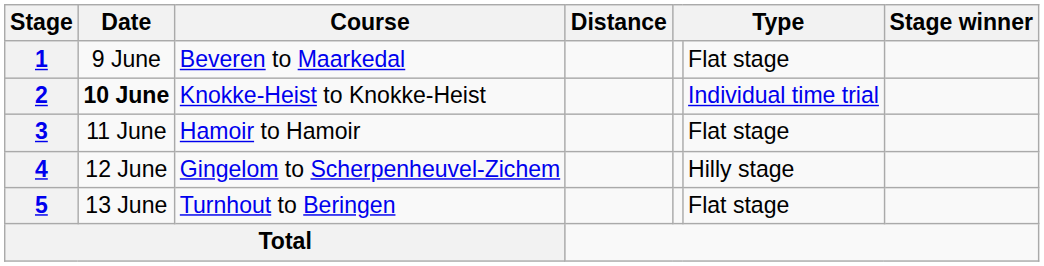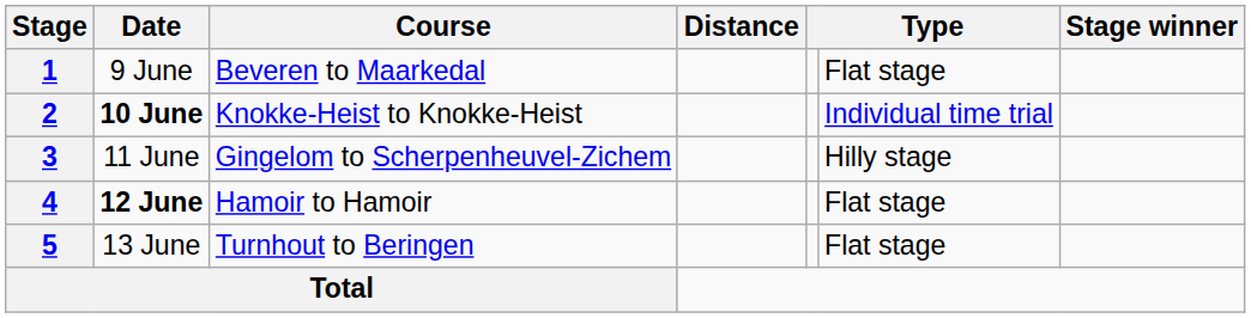 <table class="wikitable">
 <tr>
 <th scope="col">Stage</th>
 <th scope="col">Date</th>
 <th scope="col">Course</th>
 <th scope="col">Distance</th>
 <th scope="col" colspan="2">Type</th>
 <th scope="col">Stage winner</th>
 </tr>
 <tr>
 <th scope="row" style="text-align:center;"><a href='#'>1</a></th>
 <td style="text-align:center;">9 June</td>
 <td><a href='#'>Beveren</a> to <a href='#'>Maarkedal</a></td>
 <td style="text-align:center;"></td>
 <td></td>
 <td>Flat stage</td>
 <td></td>
 </tr>
 <tr>
 <th scope="row" style="text-align:center;"><a href='#'>2</a></th>
 <td style="text-align:center;"><strong>10 June</strong></td>
 <td><a href='#'>Knokke-Heist</a> to Knokke-Heist</td>
 <td style="text-align:center;"></td>
 <td></td>
 <td><a href='#'>Individual time trial</a></td>
 <td></td>
 </tr>
 <tr>
 <th scope="row" style="text-align:center;"><a href='#'>3</a></th>
 <td style="text-align:center;">11 June</td>
+<td><a href='#'>Gingelom</a> to <a href='#'>Scherpenheuvel-Zichem</a></td>
+<td style="text-align:center;"></td>
+<td></td>
+<td>Hilly stage</td>
+<td></td>
+</tr>
+<tr>
+<th scope="row" style="text-align:center;"><a href='#'>4</a></th>
+<td style="text-align:center;"><strong>12 June</strong></td>
 <td><a href='#'>Hamoir</a> to Hamoir</td>
 <td style="text-align:center;"></td>
 <td></td>
 <td>Flat stage</td>
-<td></td>
-</tr>
-<tr>
-<th scope="row" style="text-align:center;"><a href='#'>4</a></th>
-<td style="text-align:center;">12 June</td>
-<td><a href='#'>Gingelom</a> to <a href='#'>Scherpenheuvel-Zichem</a></td>
-<td style="text-align:center;"></td>
-<td></td>
-<td>Hilly stage</td>
 <td></td>
 </tr>
 <tr>
 <th scope="row" style="text-align:center;"><a href='#'>5</a></th>
 <td style="text-align:center;">13 June</td>
 <td><a href='#'>Turnhout</a> to <a href='#'>Beringen</a></td>
 <td style="text-align:center;"></td>
 <td></td>
 <td>Flat stage</td>
 <td></td>
 </tr>
 <tr>
 <th colspan="3">Total</th>
 <td colspan="4" style="text-align:center;"></td>
 </tr>
 </table>
